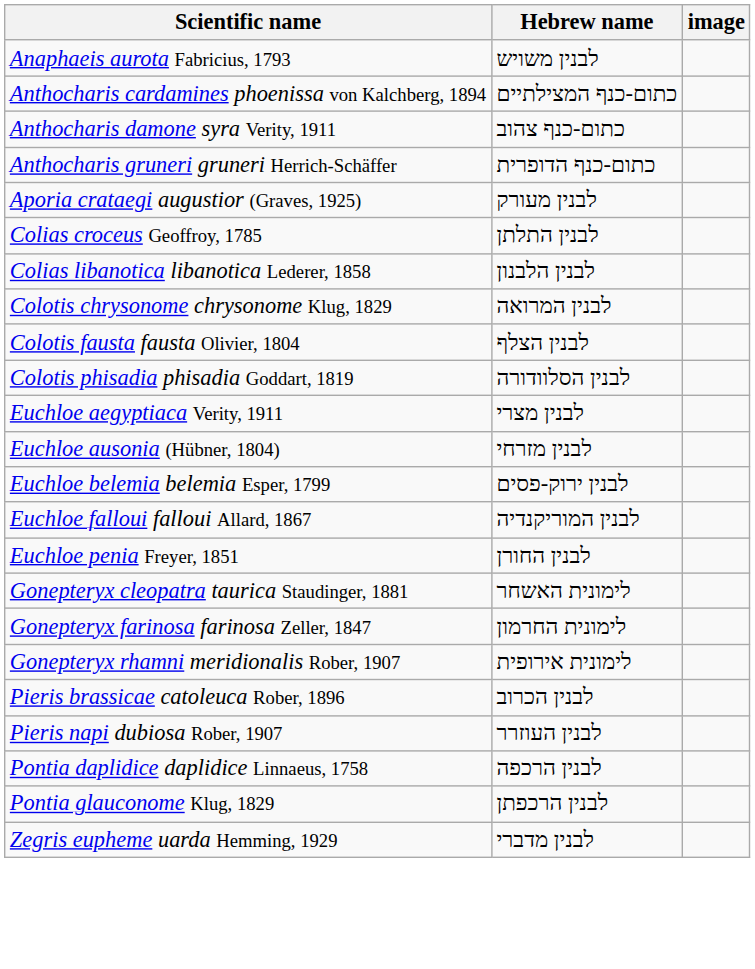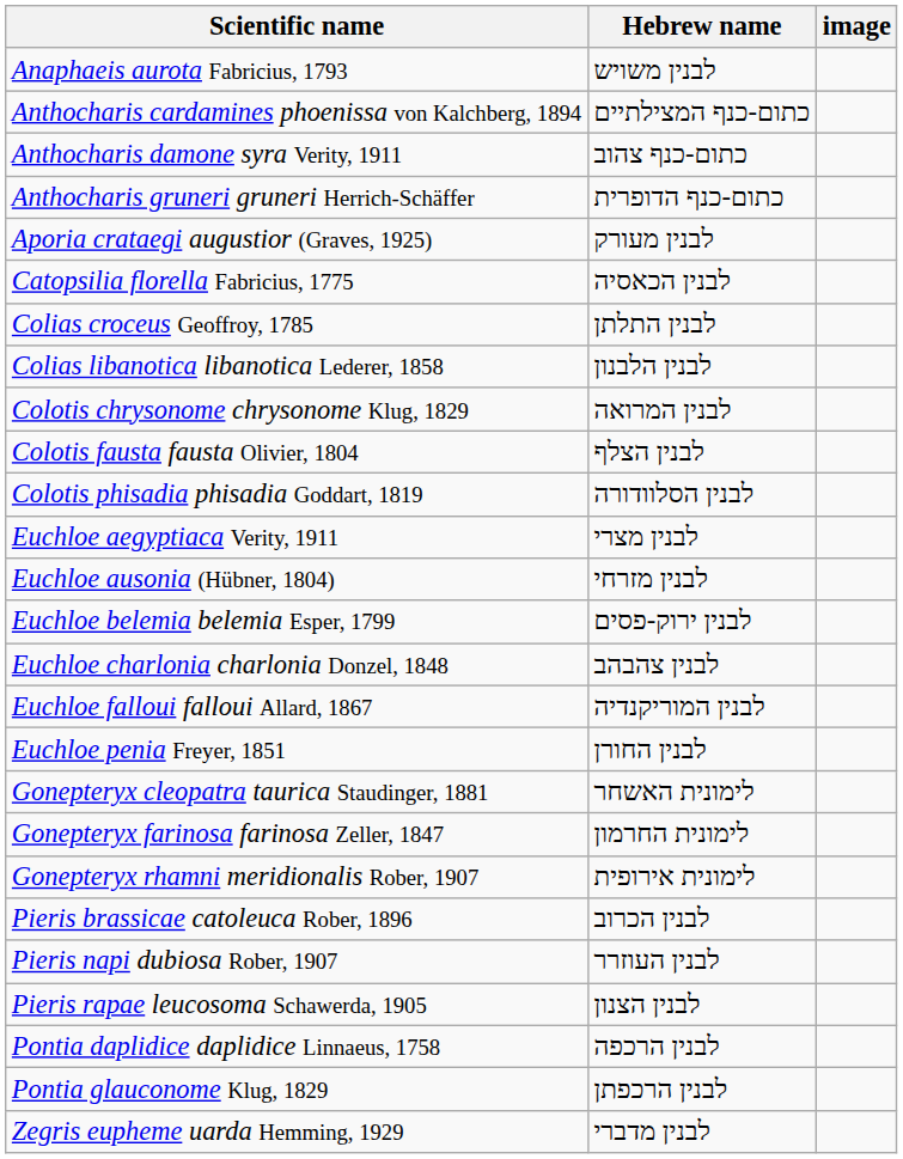 <table class="wikitable sortable" border="1">
 <tr>
 <th>Scientific name</th>
 <th>Hebrew name</th>
 <th>image</th>
 </tr>
 <tr>
 <td><em><a href='#'>Anaphaeis aurota</a></em> <small>Fabricius, 1793</small></td>
 <td>לבנין משויש</td>
 <td></td>
 </tr>
 <tr>
 <td><em><a href='#'>Anthocharis cardamines</a> phoenissa</em> <small>von Kalchberg, 1894</small></td>
 <td>כתום-כנף המצילתיים</td>
 <td></td>
 </tr>
 <tr>
 <td><em><a href='#'>Anthocharis damone</a> syra</em> <small>Verity, 1911</small></td>
 <td>כתום-כנף צהוב</td>
 <td></td>
 </tr>
 <tr>
 <td><em><a href='#'>Anthocharis gruneri</a> gruneri</em> <small>Herrich-Schäffer</small></td>
 <td>כתום-כנף הדופרית</td>
 <td></td>
 </tr>
 <tr>
 <td><em><a href='#'>Aporia crataegi</a> augustior</em> <small>(Graves, 1925)</small></td>
 <td>לבנין מעורק</td>
+<td></td>
+</tr>
+<tr>
+<td><em><a href='#'>Catopsilia florella</a></em> <small>Fabricius, 1775</small></td>
+<td>לבנין הכאסיה</td>
 <td></td>
 </tr>
 <tr>
 <td><em><a href='#'>Colias croceus</a></em> <small>Geoffroy, 1785</small></td>
 <td>לבנין התלתן</td>
 <td></td>
 </tr>
 <tr>
 <td><em><a href='#'>Colias libanotica</a> libanotica</em> <small>Lederer, 1858</small></td>
 <td>לבנין הלבנון</td>
 <td></td>
 </tr>
 <tr>
 <td><em><a href='#'>Colotis chrysonome</a> chrysonome</em> <small>Klug, 1829</small></td>
 <td>לבנין המרואה</td>
 <td></td>
 </tr>
 <tr>
 <td><em><a href='#'>Colotis fausta</a> fausta</em> <small>Olivier, 1804</small></td>
 <td>לבנין הצלף</td>
 <td></td>
 </tr>
 <tr>
 <td><em><a href='#'>Colotis phisadia</a> phisadia</em> <small>Goddart, 1819</small></td>
 <td>לבנין הסלוודורה</td>
 <td></td>
 </tr>
 <tr>
 <td><em><a href='#'>Euchloe aegyptiaca</a></em> <small>Verity, 1911</small></td>
 <td>לבנין מצרי</td>
 <td></td>
 </tr>
 <tr>
 <td><em><a href='#'>Euchloe ausonia</a></em> <small>(Hübner, 1804)</small></td>
 <td>לבנין מזרחי</td>
 <td></td>
 </tr>
 <tr>
 <td><em><a href='#'>Euchloe belemia</a> belemia</em> <small>Esper, 1799</small></td>
 <td>לבנין ירוק-פסים</td>
 <td></td>
 </tr>
 <tr>
+<td><em><a href='#'>Euchloe charlonia</a> charlonia</em> <small>Donzel, 1848</small></td>
+<td>לבנין צהבהב</td>
+<td></td>
+</tr>
+<tr>
 <td><em><a href='#'>Euchloe falloui</a> falloui</em> <small>Allard, 1867</small></td>
 <td>לבנין המוריקנדיה</td>
 <td></td>
 </tr>
 <tr>
 <td><em><a href='#'>Euchloe penia</a></em> <small>Freyer, 1851</small></td>
 <td>לבנין החורן</td>
 <td></td>
 </tr>
 <tr>
 <td><em><a href='#'>Gonepteryx cleopatra</a> taurica</em> <small>Staudinger, 1881</small></td>
 <td>לימונית האשחר</td>
 <td></td>
 </tr>
 <tr>
 <td><em><a href='#'>Gonepteryx farinosa</a> farinosa</em> <small>Zeller, 1847</small></td>
 <td>לימונית החרמון</td>
 <td></td>
 </tr>
 <tr>
 <td><em><a href='#'>Gonepteryx rhamni</a> meridionalis</em> <small>Rober, 1907</small></td>
 <td>לימונית אירופית</td>
 <td></td>
 </tr>
 <tr>
 <td><em><a href='#'>Pieris brassicae</a> catoleuca</em> <small>Rober, 1896</small></td>
 <td>לבנין הכרוב</td>
 <td></td>
 </tr>
 <tr>
 <td><em><a href='#'>Pieris napi</a> dubiosa</em> <small>Rober, 1907</small></td>
 <td>לבנין העוזרר</td>
 <td></td>
 </tr>
 <tr>
+<td><em><a href='#'>Pieris rapae</a> leucosoma</em> <small>Schawerda, 1905</small></td>
+<td>לבנין הצנון</td>
+<td></td>
+</tr>
+<tr>
 <td><em><a href='#'>Pontia daplidice</a> daplidice</em> <small>Linnaeus, 1758</small></td>
 <td>לבנין הרכפה</td>
 <td></td>
 </tr>
 <tr>
 <td><em><a href='#'>Pontia glauconome</a></em> <small>Klug, 1829</small></td>
 <td>לבנין הרכפתן</td>
 <td></td>
 </tr>
 <tr>
 <td><em><a href='#'>Zegris eupheme</a> uarda</em> <small>Hemming, 1929</small></td>
 <td>לבנין מדברי</td>
 <td></td>
 </tr>
 </table>
